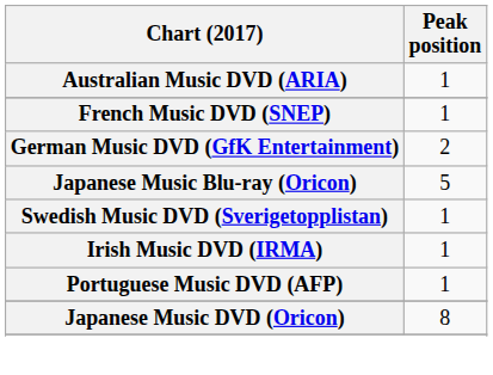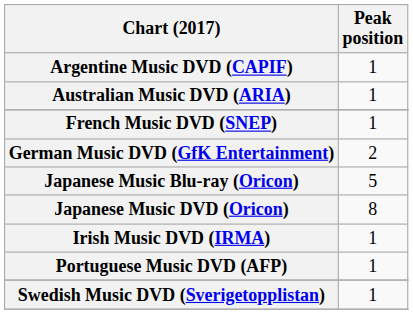 <table class="wikitable sortable plainrowheaders" style="text-align:center">
 <tr>
 <th>Chart (2017)</th>
 <th>Peak<br>position</th>
+</tr>
+<tr>
+<th scope="row">Argentine Music DVD (<a href='#'>CAPIF</a>)</th>
+<td>1</td>
 </tr>
 <tr>
 <th scope="row">Australian Music DVD (<a href='#'>ARIA</a>)</th>
 <td>1</td>
 </tr>
 <tr>
 </tr>
 <tr>
 </tr>
 <tr>
 </tr>
 <tr>
 </tr>
 <tr>
 <th scope="row">French Music DVD (<a href='#'>SNEP</a>)</th>
 <td>1</td>
 </tr>
 <tr>
 <th scope="row">German Music DVD (<a href='#'>GfK Entertainment</a>)</th>
 <td>2</td>
 </tr>
 <tr>
 <th scope="row">Japanese Music Blu-ray (<a href='#'>Oricon</a>)</th>
 <td>5</td>
 </tr>
 <tr>
-<th scope="row">Swedish Music DVD (<a href='#'>Sverigetopplistan</a>)</th>
-<td>1</td>
+<th scope="row">Japanese Music DVD (<a href='#'>Oricon</a>)</th>
+<td>8</td>
 </tr>
 <tr>
 <th scope="row">Irish Music DVD (<a href='#'>IRMA</a>)</th>
 <td>1</td>
 </tr>
 <tr>
 <th scope="row">Portuguese Music DVD (AFP)</th>
 <td>1</td>
 </tr>
 <tr>
 </tr>
 <tr>
-<th scope="row">Japanese Music DVD (<a href='#'>Oricon</a>)</th>
-<td>8</td>
+<th scope="row">Swedish Music DVD (<a href='#'>Sverigetopplistan</a>)</th>
+<td>1</td>
 </tr>
 <tr>
 </tr>
 <tr>
 </tr>
 <tr>
 </tr>
 </table>
